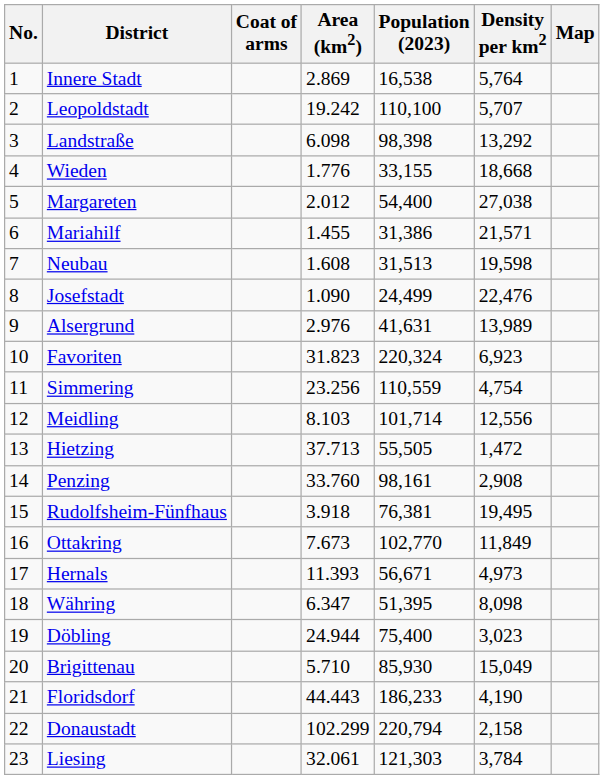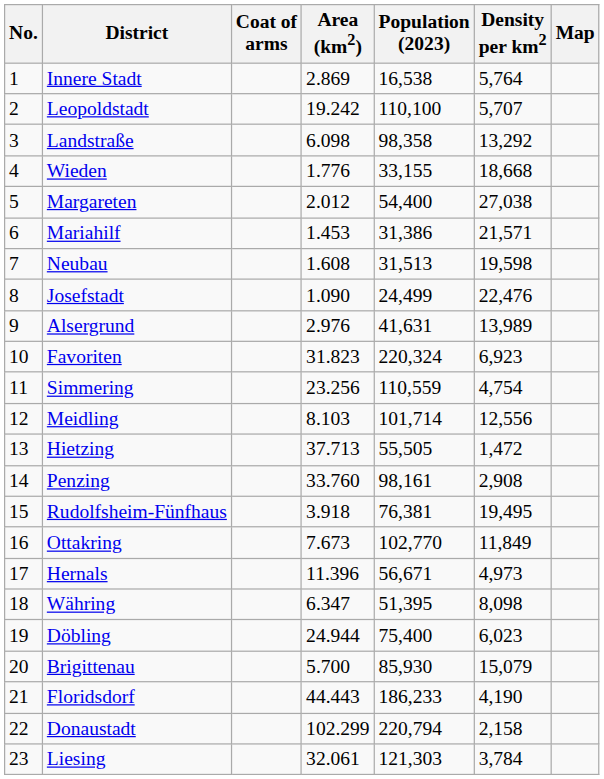 <table class="wikitable sortable mw-collapsible">
 <tr>
 <th>No.</th>
 <th>District</th>
 <th class="unsortable">Coat of<br>arms</th>
 <th>Area<br>(km<sup>2</sup>)</th>
 <th>Population<br>(2023)</th>
 <th>Density<br>per km<sup>2</sup></th>
 <th class="unsortable">Map</th>
 </tr>
 <tr>
 <td>1</td>
 <td><a href='#'>Innere Stadt</a></td>
 <td style=text-align:center></td>
 <td>2.869</td>
 <td>16,538</td>
 <td>5,764</td>
 <td></td>
 </tr>
 <tr>
 <td>2</td>
 <td><a href='#'>Leopoldstadt</a></td>
 <td style=text-align:center></td>
 <td>19.242</td>
 <td>110,100</td>
 <td>5,707</td>
 <td></td>
 </tr>
 <tr>
 <td>3</td>
 <td><a href='#'>Landstraße</a></td>
 <td style=text-align:center></td>
 <td>6.098</td>
-<td>98,398</td>
+<td>98,358</td>
 <td>13,292</td>
 <td></td>
 </tr>
 <tr>
 <td>4</td>
 <td><a href='#'>Wieden</a></td>
 <td style=text-align:center></td>
 <td>1.776</td>
 <td>33,155</td>
 <td>18,668</td>
 <td></td>
 </tr>
 <tr>
 <td>5</td>
 <td><a href='#'>Margareten</a></td>
 <td style=text-align:center></td>
 <td>2.012</td>
 <td>54,400</td>
 <td>27,038</td>
 <td></td>
 </tr>
 <tr>
 <td>6</td>
 <td><a href='#'>Mariahilf</a></td>
 <td style=text-align:center></td>
-<td>1.455</td>
+<td>1.453</td>
 <td>31,386</td>
 <td>21,571</td>
 <td></td>
 </tr>
 <tr>
 <td>7</td>
 <td><a href='#'>Neubau</a></td>
 <td style=text-align:center></td>
 <td>1.608</td>
 <td>31,513</td>
 <td>19,598</td>
 <td></td>
 </tr>
 <tr>
 <td>8</td>
 <td><a href='#'>Josefstadt</a></td>
 <td style=text-align:center></td>
 <td>1.090</td>
 <td>24,499</td>
 <td>22,476</td>
 <td></td>
 </tr>
 <tr>
 <td>9</td>
 <td><a href='#'>Alsergrund</a></td>
 <td style=text-align:center></td>
 <td>2.976</td>
 <td>41,631</td>
 <td>13,989</td>
 <td></td>
 </tr>
 <tr>
 <td>10</td>
 <td><a href='#'>Favoriten</a></td>
 <td style=text-align:center></td>
 <td>31.823</td>
 <td>220,324</td>
 <td>6,923</td>
 <td></td>
 </tr>
 <tr>
 <td>11</td>
 <td><a href='#'>Simmering</a></td>
 <td style=text-align:center></td>
 <td>23.256</td>
 <td>110,559</td>
 <td>4,754</td>
 <td></td>
 </tr>
 <tr>
 <td>12</td>
 <td><a href='#'>Meidling</a></td>
 <td style=text-align:center></td>
 <td>8.103</td>
 <td>101,714</td>
 <td>12,556</td>
 <td></td>
 </tr>
 <tr>
 <td>13</td>
 <td><a href='#'>Hietzing</a></td>
 <td style=text-align:center></td>
 <td>37.713</td>
 <td>55,505</td>
 <td>1,472</td>
 <td></td>
 </tr>
 <tr>
 <td>14</td>
 <td><a href='#'>Penzing</a></td>
 <td style=text-align:center></td>
 <td>33.760</td>
 <td>98,161</td>
 <td>2,908</td>
 <td></td>
 </tr>
 <tr>
 <td>15</td>
 <td><a href='#'>Rudolfsheim-Fünfhaus</a></td>
 <td style=text-align:center></td>
 <td>3.918</td>
 <td>76,381</td>
 <td>19,495</td>
 <td></td>
 </tr>
 <tr>
 <td>16</td>
 <td><a href='#'>Ottakring</a></td>
 <td style=text-align:center></td>
 <td>7.673</td>
 <td>102,770</td>
 <td>11,849</td>
 <td></td>
 </tr>
 <tr>
 <td>17</td>
 <td><a href='#'>Hernals</a></td>
 <td style=text-align:center></td>
-<td>11.393</td>
+<td>11.396</td>
 <td>56,671</td>
 <td>4,973</td>
 <td></td>
 </tr>
 <tr>
 <td>18</td>
 <td><a href='#'>Währing</a></td>
 <td style=text-align:center></td>
 <td>6.347</td>
 <td>51,395</td>
 <td>8,098</td>
 <td></td>
 </tr>
 <tr>
 <td>19</td>
 <td><a href='#'>Döbling</a></td>
 <td style=text-align:center></td>
 <td>24.944</td>
 <td>75,400</td>
-<td>3,023</td>
+<td>6,023</td>
 <td></td>
 </tr>
 <tr>
 <td>20</td>
 <td><a href='#'>Brigittenau</a></td>
 <td style=text-align:center></td>
-<td>5.710</td>
+<td>5.700</td>
 <td>85,930</td>
-<td>15,049</td>
+<td>15,079</td>
 <td></td>
 </tr>
 <tr>
 <td>21</td>
 <td><a href='#'>Floridsdorf</a></td>
 <td style=text-align:center></td>
 <td>44.443</td>
 <td>186,233</td>
 <td>4,190</td>
 <td></td>
 </tr>
 <tr>
 <td>22</td>
 <td><a href='#'>Donaustadt</a></td>
 <td style=text-align:center></td>
 <td>102.299</td>
 <td>220,794</td>
 <td>2,158</td>
 <td></td>
 </tr>
 <tr>
 <td>23</td>
 <td><a href='#'>Liesing</a></td>
 <td style=text-align:center></td>
 <td>32.061</td>
 <td>121,303</td>
 <td>3,784</td>
 <td></td>
 </tr>
 </table>
